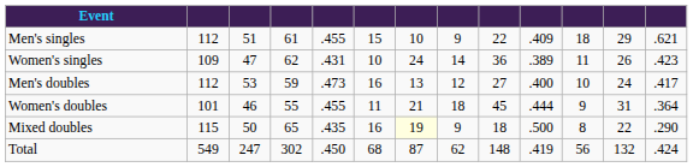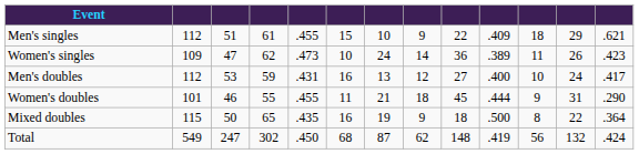 <table class="wikitable" style="text-align:center">
 <tr>
 <th style="background:#3d1e56; color:#25d0ff" width="200px">Event</th>
 <th style="background:#3d1e56; color:#25d0ff" width="40px"></th>
 <th style="background:#3d1e56; color:#25d0ff" width="40px"></th>
 <th style="background:#3d1e56; color:#25d0ff" width="40px"></th>
 <th style="background:#3d1e56; color:#25d0ff" width="40px"></th>
 <th style="background:#3d1e56; color:#25d0ff" width="40px"></th>
 <th style="background:#3d1e56; color:#25d0ff" width="40px"></th>
 <th style="background:#3d1e56; color:#25d0ff" width="40px"></th>
 <th style="background:#3d1e56; color:#25d0ff" width="40px"></th>
 <th style="background:#3d1e56; color:#25d0ff" width="40px"></th>
 <th style="background:#3d1e56; color:#25d0ff" width="40px"></th>
 <th style="background:#3d1e56; color:#25d0ff" width="40px"></th>
 <th style="background:#3d1e56; color:#25d0ff" width="40px"></th>
 </tr>
 <tr>
 <td style="text-align:left">Men's singles</td>
 <td>112</td>
 <td>51</td>
 <td>61</td>
 <td>.455</td>
 <td>15</td>
 <td>10</td>
 <td>9</td>
 <td>22</td>
 <td>.409</td>
 <td>18</td>
 <td>29</td>
 <td>.621</td>
 </tr>
 <tr>
 <td style="text-align:left">Women's singles</td>
 <td>109</td>
 <td>47</td>
 <td>62</td>
-<td>.431</td>
+<td>.473</td>
 <td>10</td>
 <td>24</td>
 <td>14</td>
 <td>36</td>
 <td>.389</td>
 <td>11</td>
 <td>26</td>
 <td>.423</td>
 </tr>
 <tr>
 <td style="text-align:left">Men's doubles</td>
 <td>112</td>
 <td>53</td>
 <td>59</td>
-<td>.473</td>
+<td>.431</td>
 <td>16</td>
 <td>13</td>
 <td>12</td>
 <td>27</td>
 <td>.400</td>
 <td>10</td>
 <td>24</td>
 <td>.417</td>
 </tr>
 <tr>
 <td style="text-align:left">Women's doubles</td>
 <td>101</td>
 <td>46</td>
 <td>55</td>
 <td>.455</td>
 <td>11</td>
 <td>21</td>
 <td>18</td>
 <td>45</td>
 <td>.444</td>
 <td>9</td>
 <td>31</td>
-<td>.364</td>
+<td>.290</td>
 </tr>
 <tr>
 <td style="text-align:left">Mixed doubles</td>
 <td>115</td>
 <td>50</td>
 <td>65</td>
 <td>.435</td>
 <td>16</td>
-<td style="background: lightyellow;">19</td>
+<td>19</td>
 <td>9</td>
 <td>18</td>
 <td>.500</td>
 <td>8</td>
 <td>22</td>
-<td>.290</td>
+<td>.364</td>
 </tr>
 <tr>
 <td style="text-align:left">Total</td>
 <td>549</td>
 <td>247</td>
 <td>302</td>
 <td>.450</td>
 <td>68</td>
 <td>87</td>
 <td>62</td>
 <td>148</td>
 <td>.419</td>
 <td>56</td>
 <td>132</td>
 <td>.424</td>
 </tr>
 </table>
